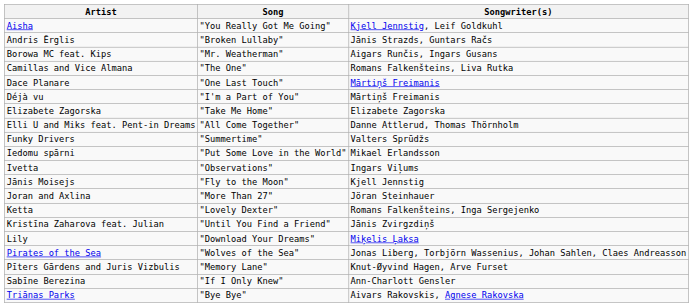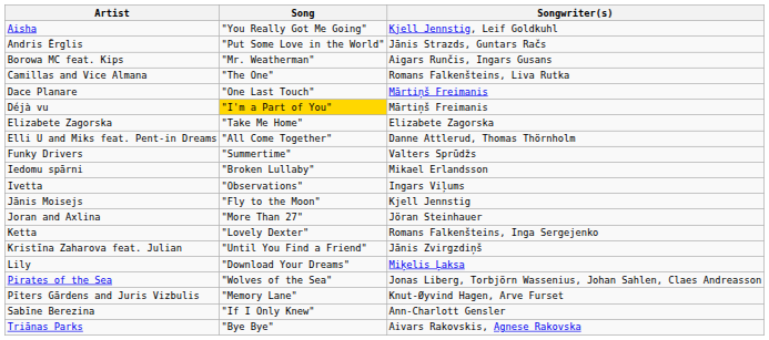 <table class="sortable wikitable" style="margin: 1em auto 1em auto">
 <tr>
 <th>Artist</th>
 <th>Song</th>
 <th>Songwriter(s)</th>
 </tr>
 <tr>
 <td><a href='#'>Aisha</a></td>
 <td>"You Really Got Me Going"</td>
 <td><a href='#'>Kjell Jennstig</a>, Leif Goldkuhl</td>
 </tr>
 <tr>
 <td>Andris Ērglis</td>
-<td>"Broken Lullaby"</td>
+<td>"Put Some Love in the World"</td>
 <td>Jānis Strazds, Guntars Račs</td>
 </tr>
 <tr>
 <td>Borowa MC feat. Kips</td>
 <td>"Mr. Weatherman"</td>
 <td>Aigars Runčis, Ingars Gusans</td>
 </tr>
 <tr>
 <td>Camillas and Vice Almana</td>
 <td>"The One"</td>
 <td>Romans Falkenšteins, Liva Rutka</td>
 </tr>
 <tr>
 <td>Dace Planare</td>
 <td>"One Last Touch"</td>
 <td><a href='#'>Mārtiņš Freimanis</a></td>
 </tr>
 <tr>
 <td>Déjà vu</td>
-<td>"I'm a Part of You"</td>
+<td style="background: gold;">"I'm a Part of You"</td>
 <td>Mārtiņš Freimanis</td>
 </tr>
 <tr>
 <td>Elizabete Zagorska</td>
 <td>"Take Me Home"</td>
 <td>Elizabete Zagorska</td>
 </tr>
 <tr>
 <td>Elli U and Miks feat. Pent-in Dreams</td>
 <td>"All Come Together"</td>
 <td>Danne Attlerud, Thomas Thörnholm</td>
 </tr>
 <tr>
 <td>Funky Drivers</td>
 <td>"Summertime"</td>
 <td>Valters Sprūdžs</td>
 </tr>
 <tr>
 <td>Iedomu spārni</td>
-<td>"Put Some Love in the World"</td>
+<td>"Broken Lullaby"</td>
 <td>Mikael Erlandsson</td>
 </tr>
 <tr>
 <td>Ivetta</td>
 <td>"Observations"</td>
 <td>Ingars Viļums</td>
 </tr>
 <tr>
 <td>Jānis Moisejs</td>
 <td>"Fly to the Moon"</td>
 <td>Kjell Jennstig</td>
 </tr>
 <tr>
 <td>Joran and Axlina</td>
 <td>"More Than 27"</td>
 <td>Jöran Steinhauer</td>
 </tr>
 <tr>
 <td>Ketta</td>
 <td>"Lovely Dexter"</td>
 <td>Romans Falkenšteins, Inga Sergejenko</td>
 </tr>
 <tr>
 <td>Kristīna Zaharova feat. Julian</td>
 <td>"Until You Find a Friend"</td>
 <td>Jānis Zvirgzdiņš</td>
 </tr>
 <tr>
 <td>Lily</td>
 <td>"Download Your Dreams"</td>
 <td><a href='#'>Miķelis Ļaksa</a></td>
 </tr>
 <tr>
 <td><a href='#'>Pirates of the Sea</a></td>
 <td>"Wolves of the Sea"</td>
 <td>Jonas Liberg, Torbjörn Wassenius, Johan Sahlen, Claes Andreasson</td>
 </tr>
 <tr>
 <td>Pīters Gārdens and Juris Vizbulis</td>
 <td>"Memory Lane"</td>
 <td>Knut-Øyvind Hagen, Arve Furset</td>
 </tr>
 <tr>
 <td>Sabīne Berezina</td>
 <td>"If I Only Knew"</td>
 <td>Ann-Charlott Gensler</td>
 </tr>
 <tr>
 <td><a href='#'>Triānas Parks</a></td>
 <td>"Bye Bye"</td>
 <td>Aivars Rakovskis, <a href='#'>Agnese Rakovska</a></td>
 </tr>
 </table>
